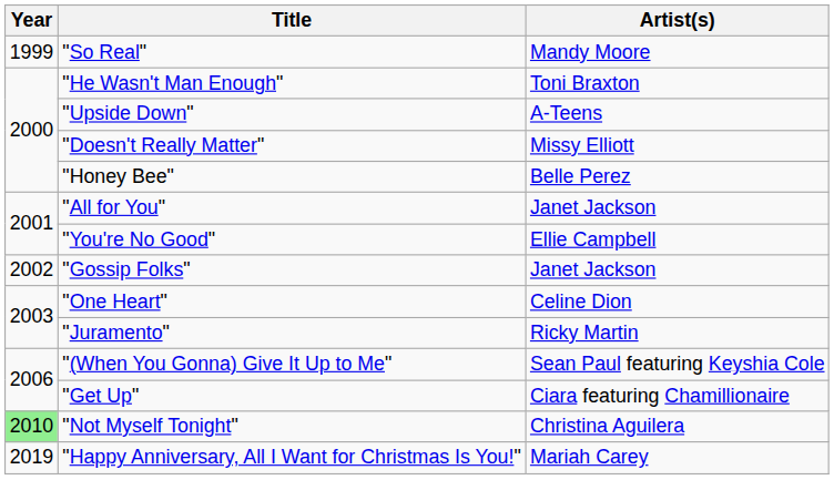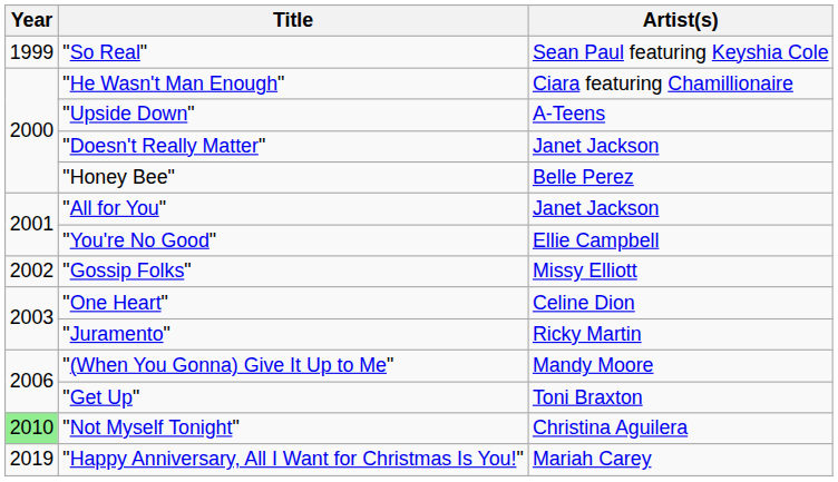 <table class="wikitable sortable">
 <tr>
 <th>Year</th>
 <th>Title</th>
 <th>Artist(s)</th>
 </tr>
 <tr>
 <td>1999</td>
 <td>"<a href='#'>So Real</a>"</td>
-<td><a href='#'>Mandy Moore</a></td>
+<td><a href='#'>Sean Paul</a> featuring <a href='#'>Keyshia Cole</a></td>
 </tr>
 <tr>
 <td rowspan=4>2000</td>
 <td>"<a href='#'>He Wasn't Man Enough</a>"</td>
-<td><a href='#'>Toni Braxton</a></td>
+<td><a href='#'>Ciara</a> featuring <a href='#'>Chamillionaire</a></td>
 </tr>
 <tr>
 <td>"<a href='#'>Upside Down</a>"</td>
 <td><a href='#'>A-Teens</a></td>
 </tr>
 <tr>
 <td>"<a href='#'>Doesn't Really Matter</a>"</td>
-<td><a href='#'>Missy Elliott</a></td>
+<td><a href='#'>Janet Jackson</a></td>
 </tr>
 <tr>
 <td>"Honey Bee"</td>
 <td><a href='#'>Belle Perez</a></td>
 </tr>
 <tr>
 <td rowspan=2>2001</td>
 <td>"<a href='#'>All for You</a>"</td>
 <td><a href='#'>Janet Jackson</a></td>
 </tr>
 <tr>
 <td>"<a href='#'>You're No Good</a>"</td>
 <td><a href='#'>Ellie Campbell</a></td>
 </tr>
 <tr>
 <td>2002</td>
 <td>"<a href='#'>Gossip Folks</a>"</td>
-<td><a href='#'>Janet Jackson</a></td>
+<td><a href='#'>Missy Elliott</a></td>
 </tr>
 <tr>
 <td rowspan=2>2003</td>
 <td>"<a href='#'>One Heart</a>"</td>
 <td><a href='#'>Celine Dion</a></td>
 </tr>
 <tr>
 <td>"<a href='#'>Juramento</a>"</td>
 <td><a href='#'>Ricky Martin</a></td>
 </tr>
 <tr>
 <td rowspan=2>2006</td>
 <td>"<a href='#'>(When You Gonna) Give It Up to Me</a>"</td>
-<td><a href='#'>Sean Paul</a> featuring <a href='#'>Keyshia Cole</a></td>
+<td><a href='#'>Mandy Moore</a></td>
 </tr>
 <tr>
 <td>"<a href='#'>Get Up</a>"</td>
-<td><a href='#'>Ciara</a> featuring <a href='#'>Chamillionaire</a></td>
+<td><a href='#'>Toni Braxton</a></td>
 </tr>
 <tr>
 <td style="background: lightgreen;">2010</td>
 <td>"<a href='#'>Not Myself Tonight</a>"</td>
 <td><a href='#'>Christina Aguilera</a></td>
 </tr>
 <tr>
 <td>2019</td>
 <td>"<a href='#'>Happy Anniversary, All I Want for Christmas Is You!</a>"</td>
 <td><a href='#'>Mariah Carey</a></td>
 </tr>
 </table>
